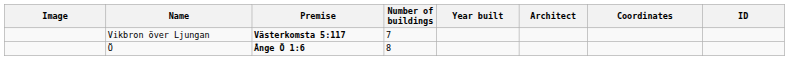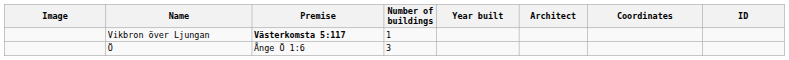 <table class="wikitable" width="95%">
 <tr>
 <th width="150">Image</th>
 <th>Name</th>
 <th>Premise</th>
 <th width="75">Number of<br>buildings</th>
 <th width="120">Year built</th>
 <th>Architect</th>
 <th width="170">Coordinates</th>
 <th width="120">ID</th>
 </tr>
 <tr>
 <td></td>
 <td Vikbron>Vikbron över Ljungan</td>
 <td><strong>Västerkomsta 5:117</strong></td>
-<td>7</td>
+<td>1</td>
 <td></td>
 <td></td>
 <td></td>
 <td></td>
 </tr>
 <tr>
 <td></td>
 <td Ö, Ånge Municipality>Ö</td>
-<td><strong>Ånge Ö 1:6</strong></td>
-<td>8</td>
+<td>Ånge Ö 1:6</td>
+<td>3</td>
 <td></td>
 <td></td>
 <td></td>
 <td></td>
 </tr>
 </table>
